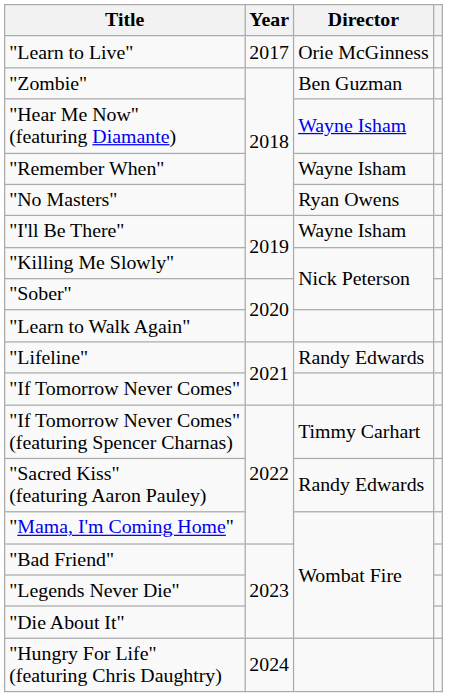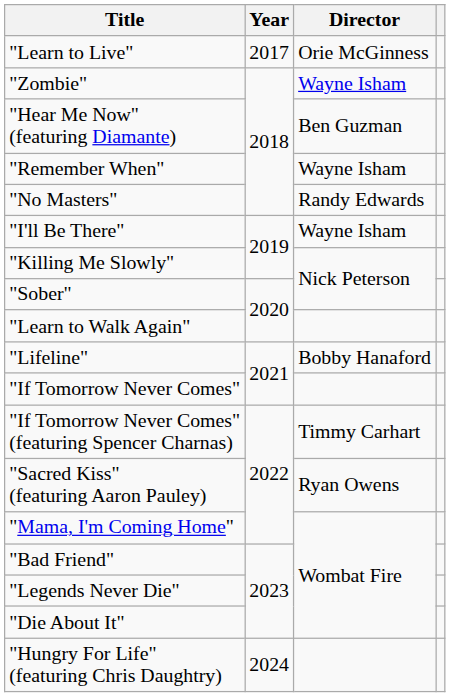 <table class="wikitable">
 <tr>
 <th>Title</th>
 <th>Year</th>
 <th>Director</th>
 <th></th>
 </tr>
 <tr>
 <td>"Learn to Live"</td>
 <td>2017</td>
 <td>Orie McGinness</td>
 <td></td>
 </tr>
 <tr>
 <td>"Zombie"</td>
 <td rowspan="4">2018</td>
-<td>Ben Guzman</td>
+<td><a href='#'>Wayne Isham</a></td>
 <td></td>
 </tr>
 <tr>
 <td>"Hear Me Now" <br><span>(featuring <a href='#'>Diamante</a>)</span></td>
-<td><a href='#'>Wayne Isham</a></td>
+<td>Ben Guzman</td>
 <td></td>
 </tr>
 <tr>
 <td>"Remember When"</td>
 <td>Wayne Isham</td>
 <td></td>
 </tr>
 <tr>
 <td>"No Masters"</td>
-<td>Ryan Owens</td>
+<td>Randy Edwards</td>
 <td></td>
 </tr>
 <tr>
 <td>"I'll Be There"</td>
 <td rowspan="2">2019</td>
 <td>Wayne Isham</td>
 <td></td>
 </tr>
 <tr>
 <td>"Killing Me Slowly"</td>
 <td rowspan="2">Nick Peterson</td>
 <td></td>
 </tr>
 <tr>
 <td>"Sober"</td>
 <td rowspan="2">2020</td>
 <td></td>
 </tr>
 <tr>
 <td>"Learn to Walk Again"</td>
 <td></td>
 <td></td>
 </tr>
 <tr>
 <td>"Lifeline"</td>
 <td rowspan="2">2021</td>
-<td>Randy Edwards</td>
+<td>Bobby Hanaford</td>
 <td></td>
 </tr>
 <tr>
 <td>"If Tomorrow Never Comes"</td>
 <td></td>
 <td></td>
 </tr>
 <tr>
 <td>"If Tomorrow Never Comes" <br><span>(featuring Spencer Charnas)</span></td>
 <td rowspan="3">2022</td>
 <td>Timmy Carhart</td>
 <td></td>
 </tr>
 <tr>
 <td>"Sacred Kiss" <br><span>(featuring Aaron Pauley)</span></td>
-<td>Randy Edwards</td>
+<td>Ryan Owens</td>
 <td></td>
 </tr>
 <tr>
 <td>"<a href='#'>Mama, I'm Coming Home</a>"</td>
 <td rowspan="4">Wombat Fire</td>
 <td></td>
 </tr>
 <tr>
 <td>"Bad Friend"</td>
 <td rowspan="3">2023</td>
 <td></td>
 </tr>
 <tr>
 <td>"Legends Never Die"</td>
 <td></td>
 </tr>
 <tr>
 <td>"Die About It"</td>
 <td></td>
 </tr>
 <tr>
 <td>"Hungry For Life" <br><span>(featuring Chris Daughtry)</span></td>
 <td>2024</td>
 <td></td>
 <td></td>
 </tr>
 </table>
